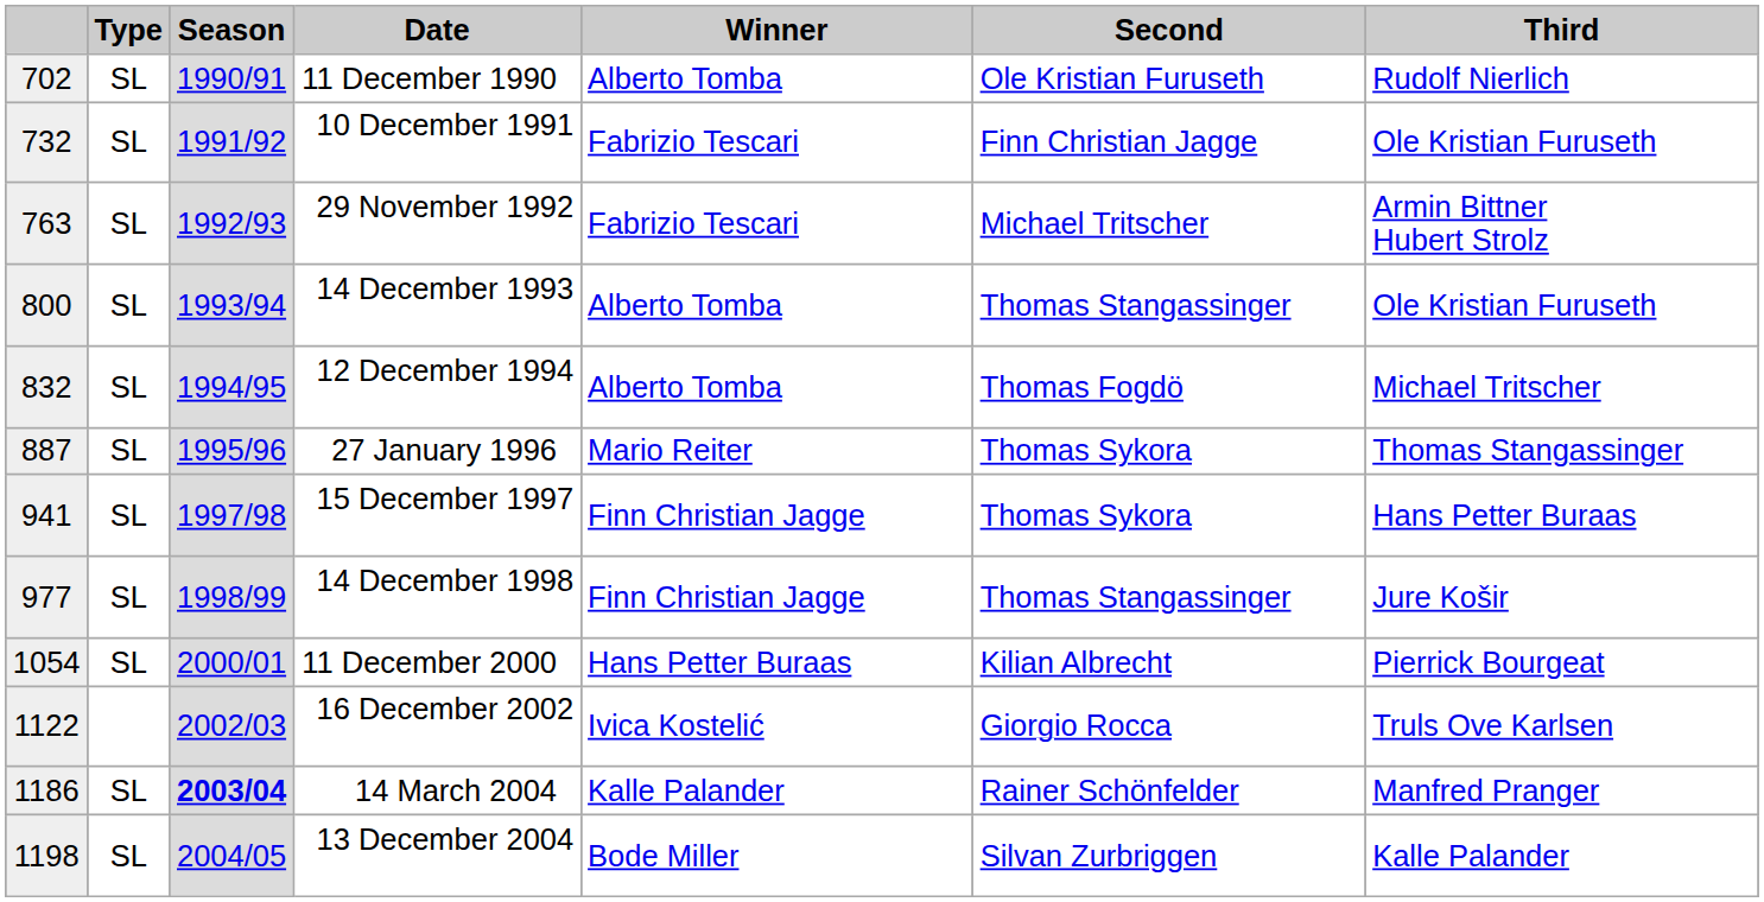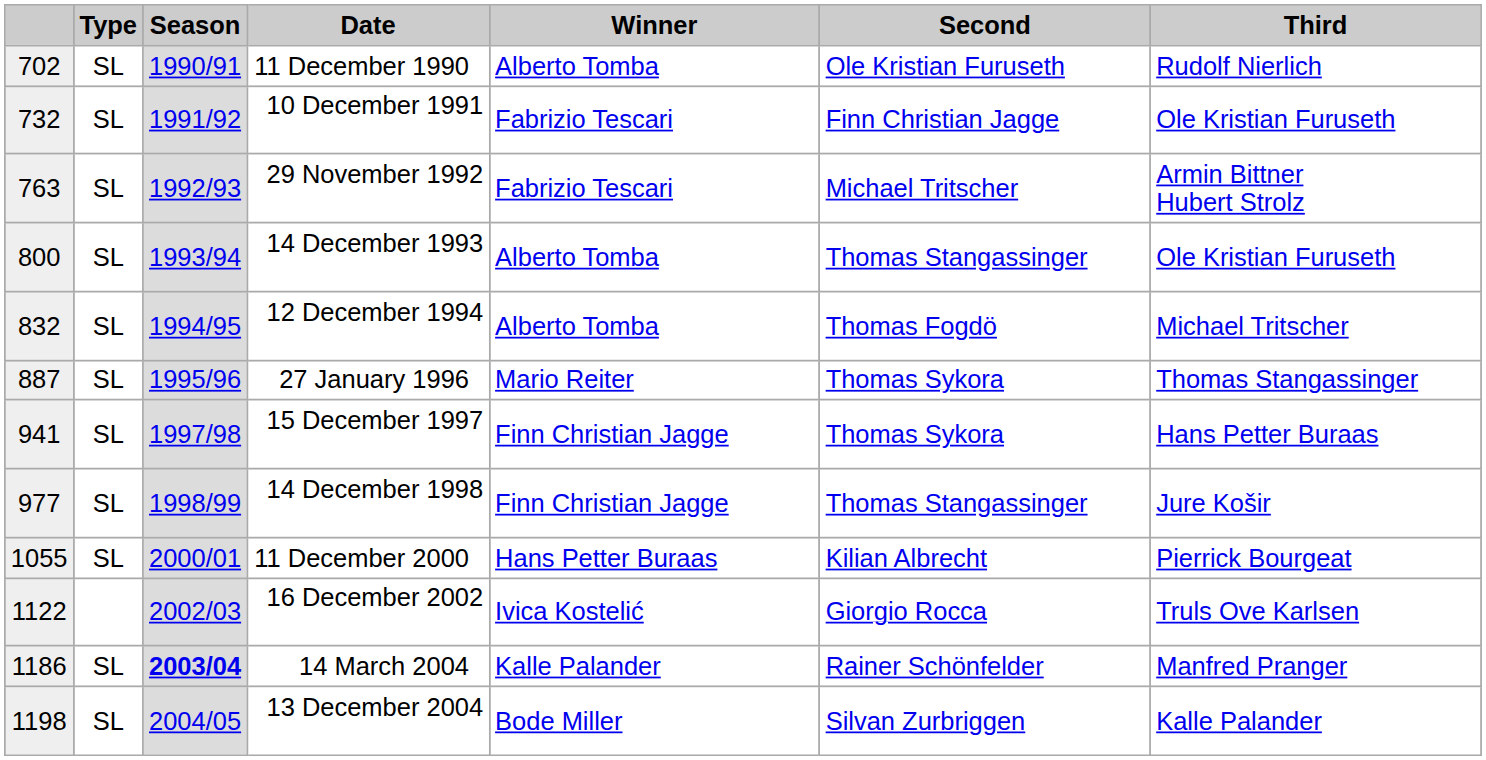 <table class="wikitable" style="background:#fff; font-size:90%; line-height:16px; border:grey solid 1px; border-collapse:collapse;">
 <tr>
 <th style="background-color: #ccc;" width="23"></th>
 <th style="background-color: #ccc;" width="30">Type</th>
 <th style="background-color: #ccc;" width="50">Season</th>
 <th style="background:#ccc;" width="130">Date</th>
 <th style="background:#ccc;" width="180">Winner</th>
 <th style="background:#ccc;" width="180">Second</th>
 <th style="background:#ccc;" width="180">Third</th>
 </tr>
 <tr>
 <td align=center bgcolor="#EFEFEF">702</td>
 <td align=center>SL</td>
 <td bgcolor=gainsboro align=center><a href='#'>1990/91</a></td>
 <td align=right>11 December 1990  </td>
 <td> <a href='#'>Alberto Tomba</a></td>
 <td> <a href='#'>Ole Kristian Furuseth</a></td>
 <td> <a href='#'>Rudolf Nierlich</a></td>
 </tr>
 <tr>
 <td align=center bgcolor="#EFEFEF">732</td>
 <td align=center>SL</td>
 <td bgcolor=gainsboro align=center><a href='#'>1991/92</a></td>
 <td align=right>10 December 1991  </td>
 <td> <a href='#'>Fabrizio Tescari</a></td>
 <td> <a href='#'>Finn Christian Jagge</a></td>
 <td> <a href='#'>Ole Kristian Furuseth</a></td>
 </tr>
 <tr>
 <td align=center bgcolor="#EFEFEF">763</td>
 <td align=center>SL</td>
 <td bgcolor=gainsboro align=center><a href='#'>1992/93</a></td>
 <td align=right>29 November 1992  </td>
 <td> <a href='#'>Fabrizio Tescari</a></td>
 <td> <a href='#'>Michael Tritscher</a></td>
 <td> <a href='#'>Armin Bittner</a><br> <a href='#'>Hubert Strolz</a></td>
 </tr>
 <tr>
 <td align=center bgcolor="#EFEFEF">800</td>
 <td align=center>SL</td>
 <td bgcolor=gainsboro align=center><a href='#'>1993/94</a></td>
 <td align=right>14 December 1993  </td>
 <td> <a href='#'>Alberto Tomba</a></td>
 <td> <a href='#'>Thomas Stangassinger</a></td>
 <td> <a href='#'>Ole Kristian Furuseth</a></td>
 </tr>
 <tr>
 <td align=center bgcolor="#EFEFEF">832</td>
 <td align=center>SL</td>
 <td bgcolor=gainsboro align=center><a href='#'>1994/95</a></td>
 <td align=right>12 December 1994  </td>
 <td> <a href='#'>Alberto Tomba</a></td>
 <td> <a href='#'>Thomas Fogdö</a></td>
 <td> <a href='#'>Michael Tritscher</a></td>
 </tr>
 <tr>
 <td align=center bgcolor="#EFEFEF">887</td>
 <td align=center>SL</td>
 <td bgcolor=gainsboro align=center><a href='#'>1995/96</a></td>
 <td align=right>27 January 1996  </td>
 <td> <a href='#'>Mario Reiter</a></td>
 <td> <a href='#'>Thomas Sykora</a></td>
 <td> <a href='#'>Thomas Stangassinger</a></td>
 </tr>
 <tr>
 <td align=center bgcolor="#EFEFEF">941</td>
 <td align=center>SL</td>
 <td bgcolor=gainsboro align=center><a href='#'>1997/98</a></td>
 <td align=right>15 December 1997  </td>
 <td> <a href='#'>Finn Christian Jagge</a></td>
 <td> <a href='#'>Thomas Sykora</a></td>
 <td> <a href='#'>Hans Petter Buraas</a></td>
 </tr>
 <tr>
 <td align=center bgcolor="#EFEFEF">977</td>
 <td align=center>SL</td>
 <td bgcolor=gainsboro align=center><a href='#'>1998/99</a></td>
 <td align=right>14 December 1998  </td>
 <td> <a href='#'>Finn Christian Jagge</a></td>
 <td> <a href='#'>Thomas Stangassinger</a></td>
 <td> <a href='#'>Jure Košir</a></td>
 </tr>
 <tr>
-<td align=center bgcolor="#EFEFEF">1054</td>
+<td align=center bgcolor="#EFEFEF">1055</td>
 <td align=center>SL</td>
 <td bgcolor=gainsboro align=center><a href='#'>2000/01</a></td>
 <td align=right>11 December 2000  </td>
 <td> <a href='#'>Hans Petter Buraas</a></td>
 <td> <a href='#'>Kilian Albrecht</a></td>
 <td> <a href='#'>Pierrick Bourgeat</a></td>
 </tr>
 <tr>
 <td align=center bgcolor="#EFEFEF">1122</td>
 <td align=center></td>
 <td bgcolor=gainsboro align=center><a href='#'>2002/03</a></td>
 <td align=right>16 December 2002  </td>
 <td> <a href='#'>Ivica Kostelić</a></td>
 <td> <a href='#'>Giorgio Rocca</a></td>
 <td> <a href='#'>Truls Ove Karlsen</a></td>
 </tr>
 <tr>
 <td align=center bgcolor="#EFEFEF">1186</td>
 <td align=center>SL</td>
 <td bgcolor=gainsboro align=center><strong><a href='#'>2003/04</a></strong></td>
 <td align=right>14 March 2004  </td>
 <td> <a href='#'>Kalle Palander</a></td>
 <td> <a href='#'>Rainer Schönfelder</a></td>
 <td> <a href='#'>Manfred Pranger</a></td>
 </tr>
 <tr>
 <td align=center bgcolor="#EFEFEF">1198</td>
 <td align=center>SL</td>
 <td bgcolor=gainsboro align=center><a href='#'>2004/05</a></td>
 <td align=right>13 December 2004  </td>
 <td> <a href='#'>Bode Miller</a></td>
 <td> <a href='#'>Silvan Zurbriggen</a></td>
 <td> <a href='#'>Kalle Palander</a></td>
 </tr>
 </table>
